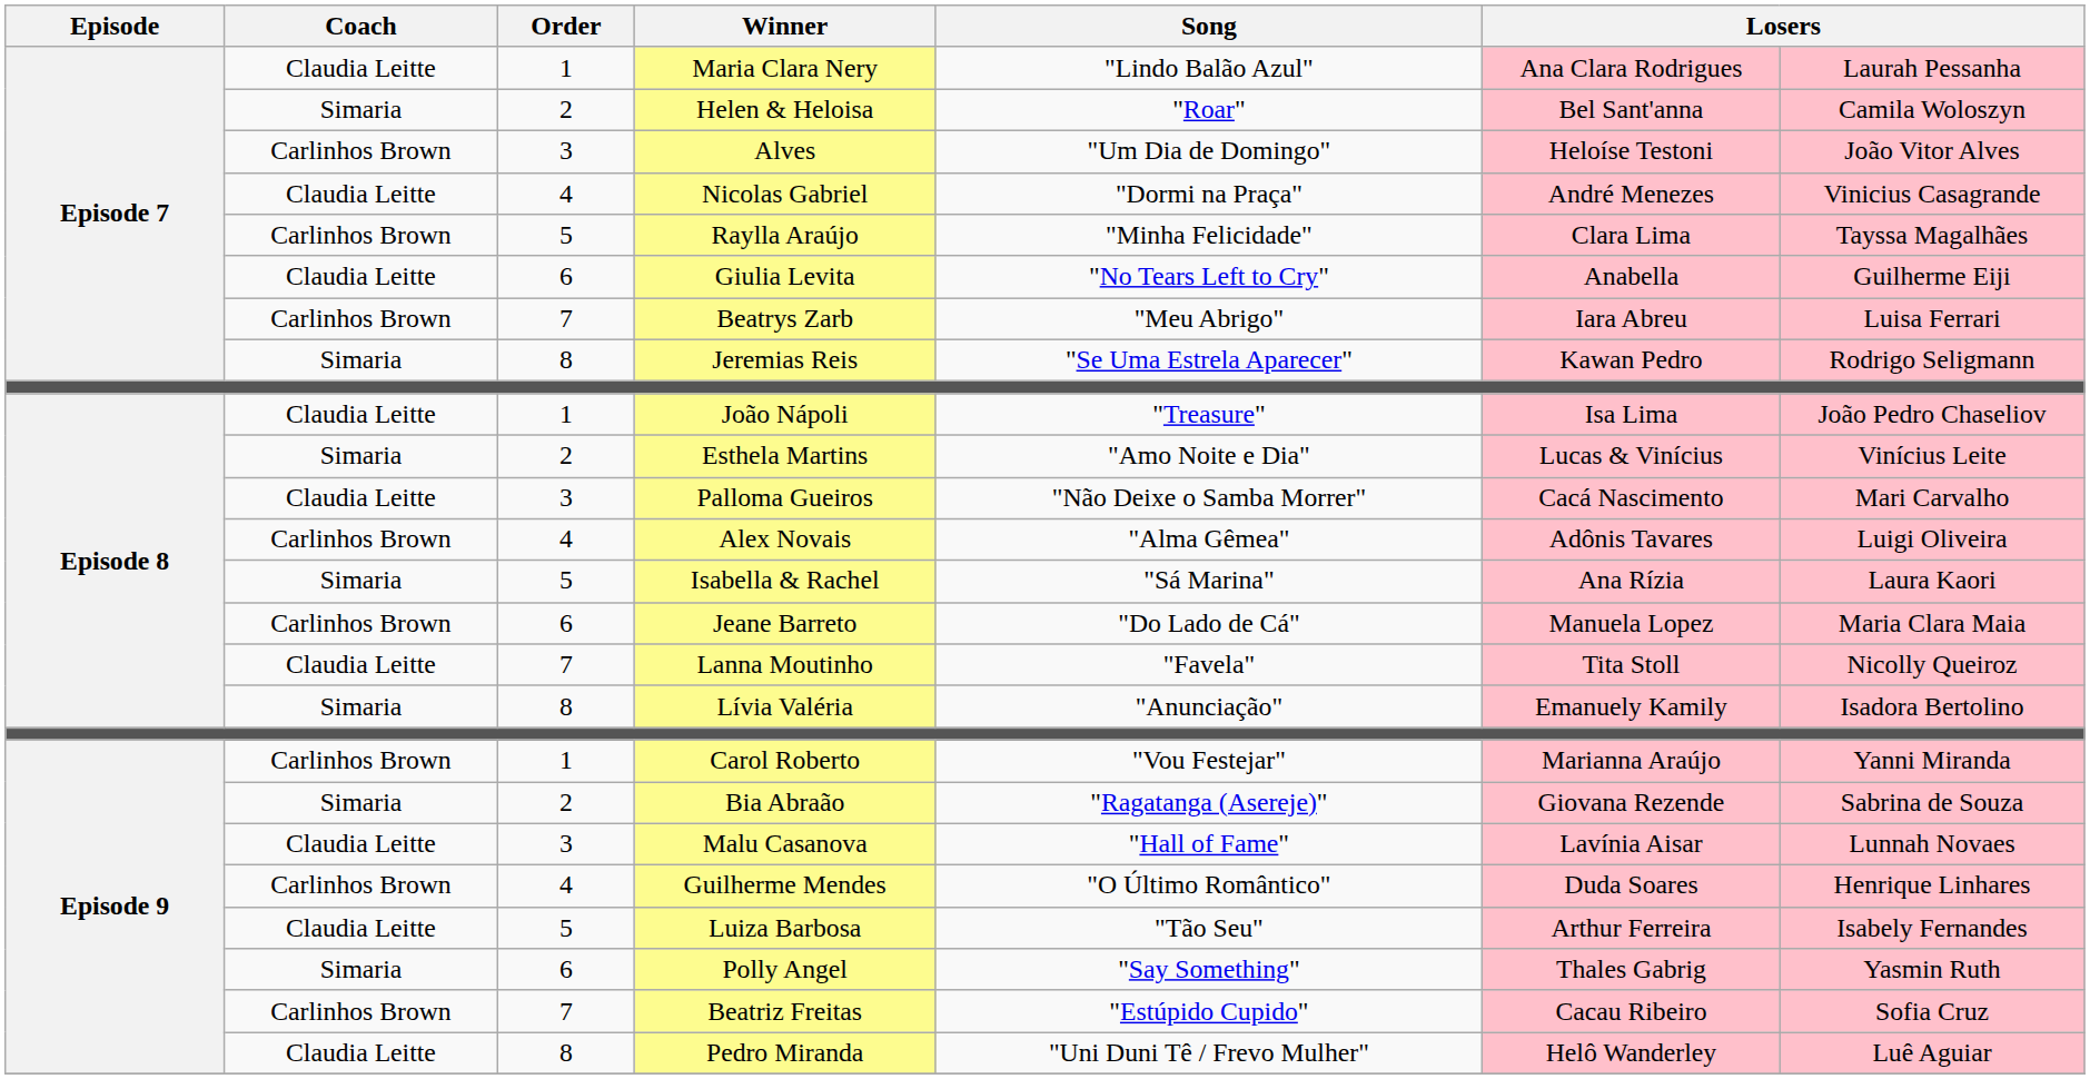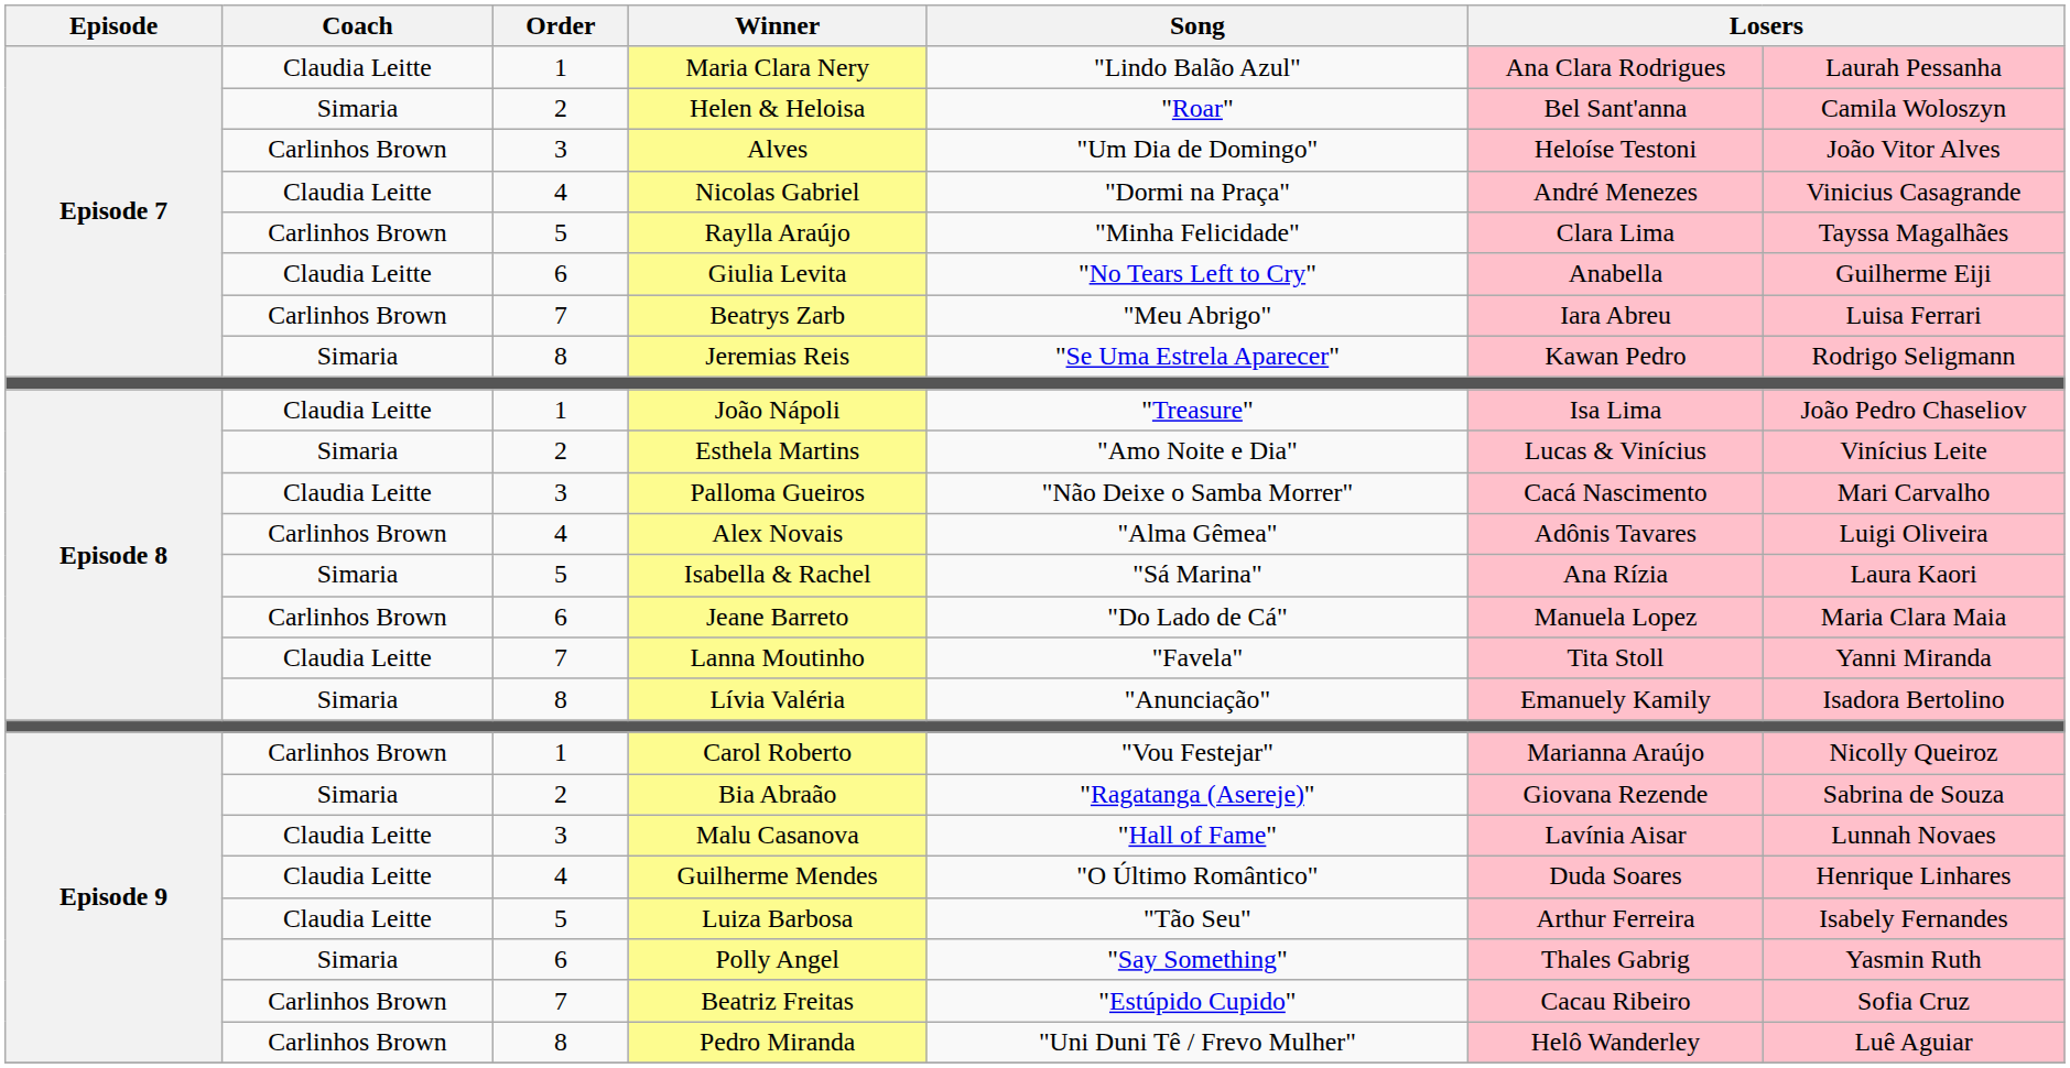 <table class="wikitable" style="text-align:center; width:100%;">
 <tr>
 <th scope="col" width="08%">Episode</th>
 <th scope="col" width="10%">Coach</th>
 <th scope="col" width="05%">Order</th>
 <th scope="col" width="11%">Winner</th>
 <th scope="col" width="20%">Song</th>
 <th scope="col" width="22%" colspan=2>Losers</th>
 </tr>
 <tr>
 <th rowspan=8>Episode 7<br><small></small></th>
 <td>Claudia Leitte</td>
 <td>1</td>
 <td bgcolor=FDFC8F>Maria Clara Nery</td>
 <td>"Lindo Balão Azul"</td>
 <td bgcolor=FFC0CB>Ana Clara Rodrigues</td>
 <td bgcolor=FFC0CB>Laurah Pessanha</td>
 </tr>
 <tr>
 <td> Simaria</td>
 <td>2</td>
 <td bgcolor=FDFC8F>Helen & Heloisa</td>
 <td>"<a href='#'>Roar</a>"</td>
 <td bgcolor=FFC0CB>Bel Sant'anna</td>
 <td bgcolor=FFC0CB>Camila Woloszyn</td>
 </tr>
 <tr>
 <td>Carlinhos Brown</td>
 <td>3</td>
 <td bgcolor=FDFC8F> Alves</td>
 <td>"Um Dia de Domingo"</td>
 <td bgcolor=FFC0CB>Heloíse Testoni</td>
 <td bgcolor=FFC0CB>João Vitor Alves</td>
 </tr>
 <tr>
 <td>Claudia Leitte</td>
 <td>4</td>
 <td bgcolor=FDFC8F>Nicolas Gabriel</td>
 <td>"Dormi na Praça"</td>
 <td bgcolor=FFC0CB>André Menezes</td>
 <td bgcolor=FFC0CB>Vinicius Casagrande</td>
 </tr>
 <tr>
 <td>Carlinhos Brown</td>
 <td>5</td>
 <td bgcolor=FDFC8F>Raylla Araújo</td>
 <td>"Minha Felicidade"</td>
 <td bgcolor=FFC0CB>Clara Lima</td>
 <td bgcolor=FFC0CB>Tayssa Magalhães</td>
 </tr>
 <tr>
 <td>Claudia Leitte</td>
 <td>6</td>
 <td bgcolor=FDFC8F>Giulia Levita</td>
 <td>"<a href='#'>No Tears Left to Cry</a>"</td>
 <td bgcolor=FFC0CB>Anabella</td>
 <td bgcolor=FFC0CB>Guilherme Eiji</td>
 </tr>
 <tr>
 <td>Carlinhos Brown</td>
 <td>7</td>
 <td bgcolor=FDFC8F>Beatrys Zarb</td>
 <td>"Meu Abrigo"</td>
 <td bgcolor=FFC0CB>Iara Abreu</td>
 <td bgcolor=FFC0CB>Luisa Ferrari</td>
 </tr>
 <tr>
 <td> Simaria</td>
 <td>8</td>
 <td bgcolor=FDFC8F>Jeremias Reis</td>
 <td>"<a href='#'>Se Uma Estrela Aparecer</a>"</td>
 <td bgcolor=FFC0CB>Kawan Pedro</td>
 <td bgcolor=FFC0CB>Rodrigo Seligmann</td>
 </tr>
 <tr>
 <td colspan=7 bgcolor=555555></td>
 </tr>
 <tr>
 <th rowspan=8>Episode 8<br><small></small></th>
 <td>Claudia Leitte</td>
 <td>1</td>
 <td bgcolor=FDFC8F>João Nápoli</td>
 <td>"<a href='#'>Treasure</a>"</td>
 <td bgcolor=FFC0CB>Isa Lima</td>
 <td bgcolor=FFC0CB>João Pedro Chaseliov</td>
 </tr>
 <tr>
 <td> Simaria</td>
 <td>2</td>
 <td bgcolor=FDFC8F>Esthela Martins</td>
 <td>"Amo Noite e Dia"</td>
 <td bgcolor=FFC0CB>Lucas & Vinícius</td>
 <td bgcolor=FFC0CB>Vinícius Leite</td>
 </tr>
 <tr>
 <td>Claudia Leitte</td>
 <td>3</td>
 <td bgcolor=FDFC8F>Palloma Gueiros</td>
 <td>"Não Deixe o Samba Morrer"</td>
 <td bgcolor=FFC0CB>Cacá Nascimento</td>
 <td bgcolor=FFC0CB>Mari Carvalho</td>
 </tr>
 <tr>
 <td>Carlinhos Brown</td>
 <td>4</td>
 <td bgcolor=FDFC8F>Alex Novais</td>
 <td>"Alma Gêmea"</td>
 <td bgcolor=FFC0CB>Adônis Tavares</td>
 <td bgcolor=FFC0CB>Luigi Oliveira</td>
 </tr>
 <tr>
 <td> Simaria</td>
 <td>5</td>
 <td bgcolor=FDFC8F>Isabella & Rachel</td>
 <td>"Sá Marina"</td>
 <td bgcolor=FFC0CB>Ana Rízia</td>
 <td bgcolor=FFC0CB>Laura Kaori</td>
 </tr>
 <tr>
 <td>Carlinhos Brown</td>
 <td>6</td>
 <td bgcolor=FDFC8F>Jeane Barreto</td>
 <td>"Do Lado de Cá"</td>
 <td bgcolor=FFC0CB>Manuela Lopez</td>
 <td bgcolor=FFC0CB>Maria Clara Maia</td>
 </tr>
 <tr>
 <td>Claudia Leitte</td>
 <td>7</td>
 <td bgcolor=FDFC8F>Lanna Moutinho</td>
 <td>"Favela"</td>
 <td bgcolor=FFC0CB>Tita Stoll</td>
-<td bgcolor=FFC0CB>Nicolly Queiroz</td>
+<td bgcolor=FFC0CB>Yanni Miranda</td>
 </tr>
 <tr>
 <td> Simaria</td>
 <td>8</td>
 <td bgcolor=FDFC8F>Lívia Valéria</td>
 <td>"Anunciação"</td>
 <td bgcolor=FFC0CB>Emanuely Kamily</td>
 <td bgcolor=FFC0CB>Isadora Bertolino</td>
 </tr>
 <tr>
 <td colspan=7 bgcolor=555555></td>
 </tr>
 <tr>
 <th rowspan=8>Episode 9<br><small></small></th>
 <td>Carlinhos Brown</td>
 <td>1</td>
 <td bgcolor=FDFC8F>Carol Roberto</td>
 <td>"Vou Festejar"</td>
 <td bgcolor=FFC0CB>Marianna Araújo</td>
-<td bgcolor=FFC0CB>Yanni Miranda</td>
+<td bgcolor=FFC0CB>Nicolly Queiroz</td>
 </tr>
 <tr>
 <td> Simaria</td>
 <td>2</td>
 <td bgcolor=FDFC8F>Bia Abraão</td>
 <td>"<a href='#'>Ragatanga (Asereje)</a>"</td>
 <td bgcolor=FFC0CB>Giovana Rezende</td>
 <td bgcolor=FFC0CB>Sabrina de Souza</td>
 </tr>
 <tr>
 <td>Claudia Leitte</td>
 <td>3</td>
 <td bgcolor=FDFC8F>Malu Casanova</td>
 <td>"<a href='#'>Hall of Fame</a>"</td>
 <td bgcolor=FFC0CB>Lavínia Aisar</td>
 <td bgcolor=FFC0CB>Lunnah Novaes</td>
 </tr>
 <tr>
-<td>Carlinhos Brown</td>
+<td>Claudia Leitte</td>
 <td>4</td>
 <td bgcolor=FDFC8F>Guilherme Mendes</td>
 <td>"O Último Romântico"</td>
 <td bgcolor=FFC0CB>Duda Soares</td>
 <td bgcolor=FFC0CB>Henrique Linhares</td>
 </tr>
 <tr>
 <td>Claudia Leitte</td>
 <td>5</td>
 <td bgcolor=FDFC8F>Luiza Barbosa</td>
 <td>"Tão Seu"</td>
 <td bgcolor=FFC0CB>Arthur Ferreira</td>
 <td bgcolor=FFC0CB>Isabely Fernandes</td>
 </tr>
 <tr>
 <td> Simaria</td>
 <td>6</td>
 <td bgcolor=FDFC8F>Polly Angel</td>
 <td>"<a href='#'>Say Something</a>"</td>
 <td bgcolor=FFC0CB>Thales Gabrig</td>
 <td bgcolor=FFC0CB>Yasmin Ruth</td>
 </tr>
 <tr>
 <td>Carlinhos Brown</td>
 <td>7</td>
 <td bgcolor=FDFC8F>Beatriz Freitas</td>
 <td>"<a href='#'>Estúpido Cupido</a>"</td>
 <td bgcolor=FFC0CB>Cacau Ribeiro</td>
 <td bgcolor=FFC0CB>Sofia Cruz</td>
 </tr>
 <tr>
-<td>Claudia Leitte</td>
+<td>Carlinhos Brown</td>
 <td>8</td>
 <td bgcolor=FDFC8F>Pedro Miranda</td>
 <td>"Uni Duni Tê / Frevo Mulher"</td>
 <td bgcolor=FFC0CB>Helô Wanderley</td>
 <td bgcolor=FFC0CB>Luê Aguiar</td>
 </tr>
 <tr>
 </tr>
 </table>
